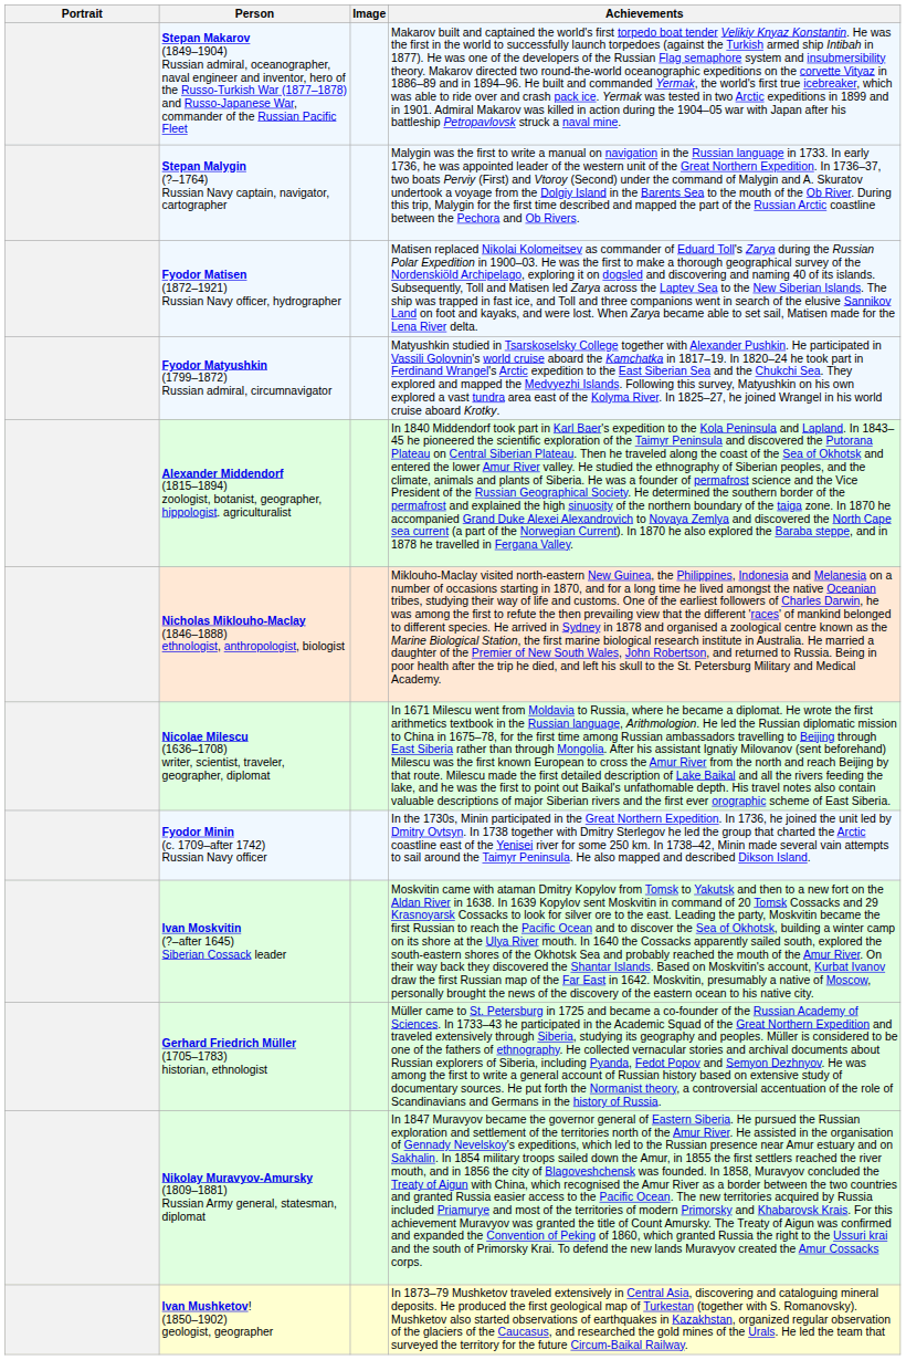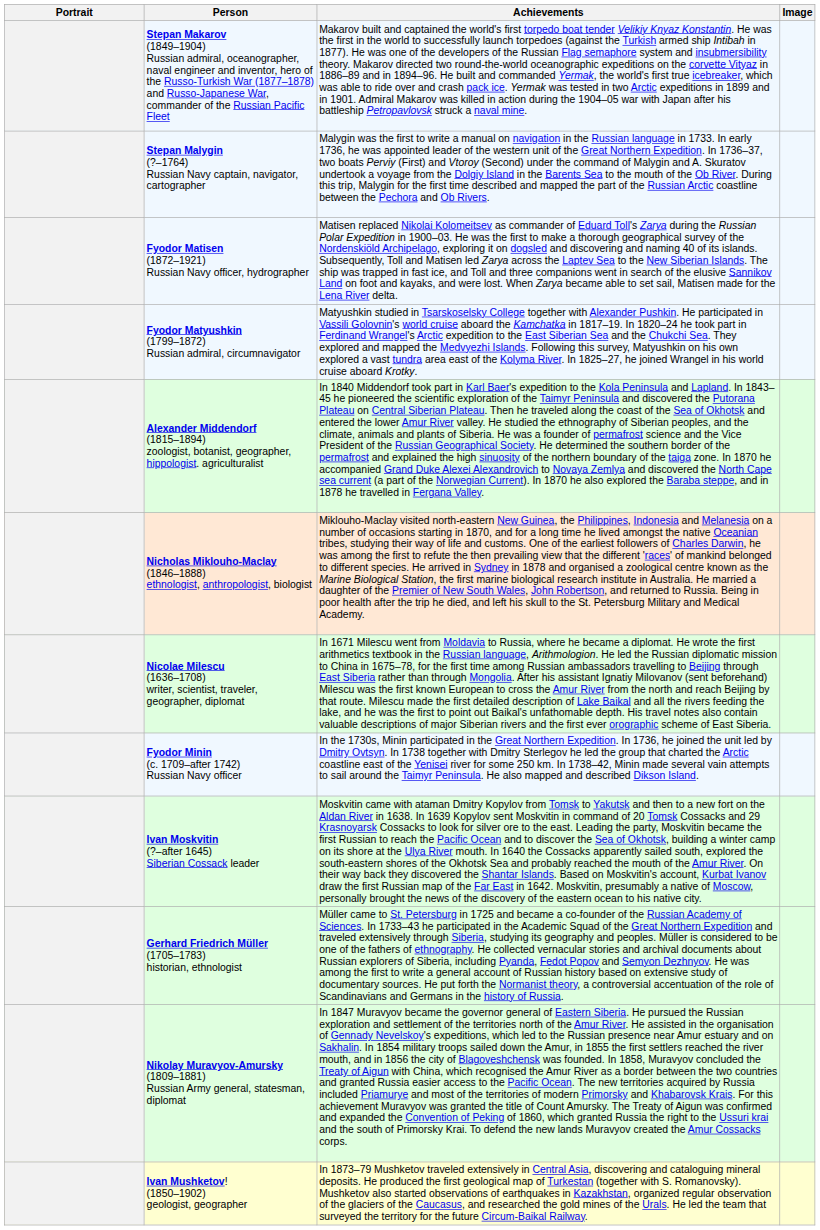 <table class="wikitable">
 <tr style="background:#ccc;">
 <th scope="col" width=18%>Portrait</th>
 <th scope="col" width=22%>Person</th>
+<th scope="col" width=60%>Achievements</th>
 <th scope="col">Image</th>
-<th scope="col" width=60%>Achievements</th>
 </tr>
 <tr style="background:#f0f8ff;">
 <th scope="row" align=center></th>
 <td><strong><a href='#'>Stepan Makarov</a></strong><br> (1849–1904)<br>Russian admiral, oceanographer, naval engineer and inventor, hero of the <a href='#'>Russo-Turkish War (1877–1878)</a> and <a href='#'>Russo-Japanese War</a>, commander of the <a href='#'>Russian Pacific Fleet</a></td>
+<td>Makarov built and captained the world's first <a href='#'>torpedo boat tender</a> <em><a href='#'>Velikiy Knyaz Konstantin</a></em>. He was the first in the world to successfully launch torpedoes (against the <a href='#'>Turkish</a> armed ship <em>Intibah</em> in 1877). He was one of the developers of the Russian <a href='#'>Flag semaphore</a> system and <a href='#'>insubmersibility</a> theory. Makarov directed two round-the-world oceanographic expeditions on the <a href='#'>corvette Vityaz</a> in 1886–89 and in 1894–96. He built and commanded <em><a href='#'>Yermak</a></em>, the world's first true <a href='#'>icebreaker</a>, which was able to ride over and crash <a href='#'>pack ice</a>. <em>Yermak</em> was tested in two <a href='#'>Arctic</a> expeditions in 1899 and in 1901. Admiral Makarov was killed in action during the 1904–05 war with Japan after his battleship <a href='#'><em>Petropavlovsk</em></a> struck a <a href='#'>naval mine</a>.<br><br></td>
 <td align=center></td>
-<td>Makarov built and captained the world's first <a href='#'>torpedo boat tender</a> <em><a href='#'>Velikiy Knyaz Konstantin</a></em>. He was the first in the world to successfully launch torpedoes (against the <a href='#'>Turkish</a> armed ship <em>Intibah</em> in 1877). He was one of the developers of the Russian <a href='#'>Flag semaphore</a> system and <a href='#'>insubmersibility</a> theory. Makarov directed two round-the-world oceanographic expeditions on the <a href='#'>corvette Vityaz</a> in 1886–89 and in 1894–96. He built and commanded <em><a href='#'>Yermak</a></em>, the world's first true <a href='#'>icebreaker</a>, which was able to ride over and crash <a href='#'>pack ice</a>. <em>Yermak</em> was tested in two <a href='#'>Arctic</a> expeditions in 1899 and in 1901. Admiral Makarov was killed in action during the 1904–05 war with Japan after his battleship <a href='#'><em>Petropavlovsk</em></a> struck a <a href='#'>naval mine</a>.<br><br></td>
 </tr>
 <tr style="background:#f0f8ff;">
 <th scope="row" align=center></th>
 <td><strong><a href='#'>Stepan Malygin</a></strong><br>(?–1764)<br>Russian Navy captain, navigator, cartographer<br><br></td>
+<td>Malygin was the first to write a manual on <a href='#'>navigation</a> in the <a href='#'>Russian language</a> in 1733. In early 1736, he was appointed leader of the western unit of the <a href='#'>Great Northern Expedition</a>. In 1736–37, two boats <em>Perviy</em> (First) and <em>Vtoroy</em> (Second) under the command of Malygin and A. Skuratov undertook a voyage from the <a href='#'>Dolgiy Island</a> in the <a href='#'>Barents Sea</a> to the mouth of the <a href='#'>Ob River</a>. During this trip, Malygin for the first time described and mapped the part of the <a href='#'>Russian Arctic</a> coastline between the <a href='#'>Pechora</a> and <a href='#'>Ob Rivers</a>.<br><br></td>
 <td align=center></td>
-<td>Malygin was the first to write a manual on <a href='#'>navigation</a> in the <a href='#'>Russian language</a> in 1733. In early 1736, he was appointed leader of the western unit of the <a href='#'>Great Northern Expedition</a>. In 1736–37, two boats <em>Perviy</em> (First) and <em>Vtoroy</em> (Second) under the command of Malygin and A. Skuratov undertook a voyage from the <a href='#'>Dolgiy Island</a> in the <a href='#'>Barents Sea</a> to the mouth of the <a href='#'>Ob River</a>. During this trip, Malygin for the first time described and mapped the part of the <a href='#'>Russian Arctic</a> coastline between the <a href='#'>Pechora</a> and <a href='#'>Ob Rivers</a>.<br><br></td>
 </tr>
 <tr style="background:#f0f8ff;">
 <th scope="row" align=center></th>
 <td><strong><a href='#'>Fyodor Matisen</a></strong><br>(1872–1921)<br>Russian Navy officer, hydrographer</td>
+<td>Matisen replaced <a href='#'>Nikolai Kolomeitsev</a> as commander of <a href='#'>Eduard Toll</a>'s <em><a href='#'>Zarya</a></em> during the <em>Russian Polar Expedition</em> in 1900–03. He was the first to make a thorough geographical survey of the <a href='#'>Nordenskiöld Archipelago</a>, exploring it on <a href='#'>dogsled</a> and discovering and naming 40 of its islands. Subsequently, Toll and Matisen led <em>Zarya</em> across the <a href='#'>Laptev Sea</a> to the <a href='#'>New Siberian Islands</a>. The ship was trapped in fast ice, and Toll and three companions went in search of the elusive <a href='#'>Sannikov Land</a> on foot and kayaks, and were lost. When <em>Zarya</em> became able to set sail, Matisen made for the <a href='#'>Lena River</a> delta.</td>
 <td align=center></td>
-<td>Matisen replaced <a href='#'>Nikolai Kolomeitsev</a> as commander of <a href='#'>Eduard Toll</a>'s <em><a href='#'>Zarya</a></em> during the <em>Russian Polar Expedition</em> in 1900–03. He was the first to make a thorough geographical survey of the <a href='#'>Nordenskiöld Archipelago</a>, exploring it on <a href='#'>dogsled</a> and discovering and naming 40 of its islands. Subsequently, Toll and Matisen led <em>Zarya</em> across the <a href='#'>Laptev Sea</a> to the <a href='#'>New Siberian Islands</a>. The ship was trapped in fast ice, and Toll and three companions went in search of the elusive <a href='#'>Sannikov Land</a> on foot and kayaks, and were lost. When <em>Zarya</em> became able to set sail, Matisen made for the <a href='#'>Lena River</a> delta.</td>
 </tr>
 <tr style="background:#f0f8ff;">
 <th scope="row" align=center></th>
 <td><strong><a href='#'>Fyodor Matyushkin</a></strong><br>(1799–1872)<br>Russian admiral, circumnavigator</td>
+<td>Matyushkin studied in <a href='#'>Tsarskoselsky College</a> together with <a href='#'>Alexander Pushkin</a>. He participated in <a href='#'>Vassili Golovnin</a>'s <a href='#'>world cruise</a> aboard the <em><a href='#'>Kamchatka</a></em> in 1817–19. In 1820–24 he took part in <a href='#'>Ferdinand Wrangel</a>'s <a href='#'>Arctic</a> expedition to the <a href='#'>East Siberian Sea</a> and the <a href='#'>Chukchi Sea</a>. They explored and mapped the <a href='#'>Medvyezhi Islands</a>. Following this survey, Matyushkin on his own explored a vast <a href='#'>tundra</a> area east of the <a href='#'>Kolyma River</a>. In 1825–27, he joined Wrangel in his world cruise aboard <em>Krotky</em>.</td>
 <td align=center></td>
-<td>Matyushkin studied in <a href='#'>Tsarskoselsky College</a> together with <a href='#'>Alexander Pushkin</a>. He participated in <a href='#'>Vassili Golovnin</a>'s <a href='#'>world cruise</a> aboard the <em><a href='#'>Kamchatka</a></em> in 1817–19. In 1820–24 he took part in <a href='#'>Ferdinand Wrangel</a>'s <a href='#'>Arctic</a> expedition to the <a href='#'>East Siberian Sea</a> and the <a href='#'>Chukchi Sea</a>. They explored and mapped the <a href='#'>Medvyezhi Islands</a>. Following this survey, Matyushkin on his own explored a vast <a href='#'>tundra</a> area east of the <a href='#'>Kolyma River</a>. In 1825–27, he joined Wrangel in his world cruise aboard <em>Krotky</em>.</td>
 </tr>
 <tr style="background:#dfffdf;">
 <th scope="row" align=center></th>
 <td><strong><a href='#'>Alexander Middendorf</a></strong><br>(1815–1894)<br>zoologist, botanist, geographer, <a href='#'>hippologist</a>. agriculturalist</td>
+<td>In 1840 Middendorf took part in <a href='#'>Karl Baer</a>'s expedition to the <a href='#'>Kola Peninsula</a> and <a href='#'>Lapland</a>. In 1843–45 he pioneered the scientific exploration of the <a href='#'>Taimyr Peninsula</a> and discovered the <a href='#'>Putorana Plateau</a> on <a href='#'>Central Siberian Plateau</a>. Then he traveled along the coast of the <a href='#'>Sea of Okhotsk</a> and entered the lower <a href='#'>Amur River</a> valley. He studied the ethnography of Siberian peoples, and the climate, animals and plants of Siberia. He was a founder of <a href='#'>permafrost</a> science and the Vice President of the <a href='#'>Russian Geographical Society</a>. He determined the southern border of the <a href='#'>permafrost</a> and explained the high <a href='#'>sinuosity</a> of the northern boundary of the <a href='#'>taiga</a> zone. In 1870 he accompanied <a href='#'>Grand Duke Alexei Alexandrovich</a> to <a href='#'>Novaya Zemlya</a> and discovered the <a href='#'>North Cape sea current</a> (a part of the <a href='#'>Norwegian Current</a>). In 1870 he also explored the <a href='#'>Baraba steppe</a>, and in 1878 he travelled in <a href='#'>Fergana Valley</a>.<br><br></td>
 <td align=center></td>
-<td>In 1840 Middendorf took part in <a href='#'>Karl Baer</a>'s expedition to the <a href='#'>Kola Peninsula</a> and <a href='#'>Lapland</a>. In 1843–45 he pioneered the scientific exploration of the <a href='#'>Taimyr Peninsula</a> and discovered the <a href='#'>Putorana Plateau</a> on <a href='#'>Central Siberian Plateau</a>. Then he traveled along the coast of the <a href='#'>Sea of Okhotsk</a> and entered the lower <a href='#'>Amur River</a> valley. He studied the ethnography of Siberian peoples, and the climate, animals and plants of Siberia. He was a founder of <a href='#'>permafrost</a> science and the Vice President of the <a href='#'>Russian Geographical Society</a>. He determined the southern border of the <a href='#'>permafrost</a> and explained the high <a href='#'>sinuosity</a> of the northern boundary of the <a href='#'>taiga</a> zone. In 1870 he accompanied <a href='#'>Grand Duke Alexei Alexandrovich</a> to <a href='#'>Novaya Zemlya</a> and discovered the <a href='#'>North Cape sea current</a> (a part of the <a href='#'>Norwegian Current</a>). In 1870 he also explored the <a href='#'>Baraba steppe</a>, and in 1878 he travelled in <a href='#'>Fergana Valley</a>.<br><br></td>
 </tr>
 <tr style="background:#ffe8d5;">
 <th scope="row" align=center></th>
 <td><strong><a href='#'>Nicholas Miklouho-Maclay</a></strong><br>(1846–1888)<br><a href='#'>ethnologist</a>, <a href='#'>anthropologist</a>, biologist</td>
+<td>Miklouho-Maclay visited north-eastern <a href='#'>New Guinea</a>, the <a href='#'>Philippines</a>, <a href='#'>Indonesia</a> and <a href='#'>Melanesia</a> on a number of occasions starting in 1870, and for a long time he lived amongst the native <a href='#'>Oceanian</a> tribes, studying their way of life and customs. One of the earliest followers of <a href='#'>Charles Darwin</a>, he was among the first to refute the then prevailing view that the different '<a href='#'>races</a>' of mankind belonged to different species. He arrived in <a href='#'>Sydney</a> in 1878 and organised a zoological centre known as the <em>Marine Biological Station</em>, the first marine biological research institute in Australia. He married a daughter of the <a href='#'>Premier of New South Wales</a>, <a href='#'>John Robertson</a>, and returned to Russia. Being in poor health after the trip he died, and left his skull to the St. Petersburg Military and Medical Academy.<br><br></td>
 <td align=center></td>
-<td>Miklouho-Maclay visited north-eastern <a href='#'>New Guinea</a>, the <a href='#'>Philippines</a>, <a href='#'>Indonesia</a> and <a href='#'>Melanesia</a> on a number of occasions starting in 1870, and for a long time he lived amongst the native <a href='#'>Oceanian</a> tribes, studying their way of life and customs. One of the earliest followers of <a href='#'>Charles Darwin</a>, he was among the first to refute the then prevailing view that the different '<a href='#'>races</a>' of mankind belonged to different species. He arrived in <a href='#'>Sydney</a> in 1878 and organised a zoological centre known as the <em>Marine Biological Station</em>, the first marine biological research institute in Australia. He married a daughter of the <a href='#'>Premier of New South Wales</a>, <a href='#'>John Robertson</a>, and returned to Russia. Being in poor health after the trip he died, and left his skull to the St. Petersburg Military and Medical Academy.<br><br></td>
 </tr>
 <tr style="background:#dfffdf;">
 <th scope="row" align=center></th>
 <td><strong><a href='#'>Nicolae Milescu</a></strong><br>(1636–1708)<br>writer, scientist, traveler, geographer, diplomat</td>
+<td>In 1671 Milescu went from <a href='#'>Moldavia</a> to Russia, where he became a diplomat. He wrote the first arithmetics textbook in the <a href='#'>Russian language</a>, <em>Arithmologion</em>. He led the Russian diplomatic mission to China in 1675–78, for the first time among Russian ambassadors travelling to <a href='#'>Beijing</a> through <a href='#'>East Siberia</a> rather than through <a href='#'>Mongolia</a>. After his assistant Ignatiy Milovanov (sent beforehand) Milescu was the first known European to cross the <a href='#'>Amur River</a> from the north and reach Beijing by that route. Milescu made the first detailed description of <a href='#'>Lake Baikal</a> and all the rivers feeding the lake, and he was the first to point out Baikal's unfathomable depth. His travel notes also contain valuable descriptions of major Siberian rivers and the first ever <a href='#'>orographic</a> scheme of East Siberia.</td>
 <td align=center></td>
-<td>In 1671 Milescu went from <a href='#'>Moldavia</a> to Russia, where he became a diplomat. He wrote the first arithmetics textbook in the <a href='#'>Russian language</a>, <em>Arithmologion</em>. He led the Russian diplomatic mission to China in 1675–78, for the first time among Russian ambassadors travelling to <a href='#'>Beijing</a> through <a href='#'>East Siberia</a> rather than through <a href='#'>Mongolia</a>. After his assistant Ignatiy Milovanov (sent beforehand) Milescu was the first known European to cross the <a href='#'>Amur River</a> from the north and reach Beijing by that route. Milescu made the first detailed description of <a href='#'>Lake Baikal</a> and all the rivers feeding the lake, and he was the first to point out Baikal's unfathomable depth. His travel notes also contain valuable descriptions of major Siberian rivers and the first ever <a href='#'>orographic</a> scheme of East Siberia.</td>
 </tr>
 <tr style="background:#f0f8ff;">
 <th scope="row"></th>
 <td><strong><a href='#'>Fyodor Minin</a></strong><br>(c. 1709–after 1742)<br>Russian Navy officer</td>
+<td>In the 1730s, Minin participated in the <a href='#'>Great Northern Expedition</a>. In 1736, he joined the unit led by <a href='#'>Dmitry Ovtsyn</a>. In 1738 together with Dmitry Sterlegov he led the group that charted the <a href='#'>Arctic</a> coastline east of the <a href='#'>Yenisei</a> river for some 250 km. In 1738–42, Minin made several vain attempts to sail around the <a href='#'>Taimyr Peninsula</a>. He also mapped and described <a href='#'>Dikson Island</a>.<br><br></td>
 <td align=center></td>
-<td>In the 1730s, Minin participated in the <a href='#'>Great Northern Expedition</a>. In 1736, he joined the unit led by <a href='#'>Dmitry Ovtsyn</a>. In 1738 together with Dmitry Sterlegov he led the group that charted the <a href='#'>Arctic</a> coastline east of the <a href='#'>Yenisei</a> river for some 250 km. In 1738–42, Minin made several vain attempts to sail around the <a href='#'>Taimyr Peninsula</a>. He also mapped and described <a href='#'>Dikson Island</a>.<br><br></td>
 </tr>
 <tr style="background:#dfffdf;">
 <th scope="row"></th>
 <td><strong><a href='#'>Ivan Moskvitin</a></strong><br>(?–after 1645)<br><a href='#'>Siberian Cossack</a> leader</td>
+<td>Moskvitin came with ataman Dmitry Kopylov from <a href='#'>Tomsk</a> to <a href='#'>Yakutsk</a> and then to a new fort on the <a href='#'>Aldan River</a> in 1638. In 1639 Kopylov sent Moskvitin in command of 20 <a href='#'>Tomsk</a> Cossacks and 29 <a href='#'>Krasnoyarsk</a> Cossacks to look for silver ore to the east. Leading the party, Moskvitin became the first Russian to reach the <a href='#'>Pacific Ocean</a> and to discover the <a href='#'>Sea of Okhotsk</a>, building a winter camp on its shore at the <a href='#'>Ulya River</a> mouth. In 1640 the Cossacks apparently sailed south, explored the south-eastern shores of the Okhotsk Sea and probably reached the mouth of the <a href='#'>Amur River</a>. On their way back they discovered the <a href='#'>Shantar Islands</a>. Based on Moskvitin's account, <a href='#'>Kurbat Ivanov</a> draw the first Russian map of the <a href='#'>Far East</a> in 1642. Moskvitin, presumably a native of <a href='#'>Moscow</a>, personally brought the news of the discovery of the eastern ocean to his native city.</td>
 <td align=center></td>
-<td>Moskvitin came with ataman Dmitry Kopylov from <a href='#'>Tomsk</a> to <a href='#'>Yakutsk</a> and then to a new fort on the <a href='#'>Aldan River</a> in 1638. In 1639 Kopylov sent Moskvitin in command of 20 <a href='#'>Tomsk</a> Cossacks and 29 <a href='#'>Krasnoyarsk</a> Cossacks to look for silver ore to the east. Leading the party, Moskvitin became the first Russian to reach the <a href='#'>Pacific Ocean</a> and to discover the <a href='#'>Sea of Okhotsk</a>, building a winter camp on its shore at the <a href='#'>Ulya River</a> mouth. In 1640 the Cossacks apparently sailed south, explored the south-eastern shores of the Okhotsk Sea and probably reached the mouth of the <a href='#'>Amur River</a>. On their way back they discovered the <a href='#'>Shantar Islands</a>. Based on Moskvitin's account, <a href='#'>Kurbat Ivanov</a> draw the first Russian map of the <a href='#'>Far East</a> in 1642. Moskvitin, presumably a native of <a href='#'>Moscow</a>, personally brought the news of the discovery of the eastern ocean to his native city.</td>
 </tr>
 <tr style="background:#dfffdf;">
 <th scope="row" align=center></th>
 <td><strong><a href='#'>Gerhard Friedrich Müller</a></strong><br>(1705–1783)<br>historian, ethnologist</td>
+<td>Müller came to <a href='#'>St. Petersburg</a> in 1725 and became a co-founder of the <a href='#'>Russian Academy of Sciences</a>. In 1733–43 he participated in the Academic Squad of the <a href='#'>Great Northern Expedition</a> and traveled extensively through <a href='#'>Siberia</a>, studying its geography and peoples. Müller is considered to be one of the fathers of <a href='#'>ethnography</a>. He collected vernacular stories and archival documents about Russian explorers of Siberia, including <a href='#'>Pyanda</a>, <a href='#'>Fedot Popov</a> and <a href='#'>Semyon Dezhnyov</a>. He was among the first to write a general account of Russian history based on extensive study of documentary sources. He put forth the <a href='#'>Normanist theory</a>, a controversial accentuation of the role of Scandinavians and Germans in the <a href='#'>history of Russia</a>.</td>
 <td align=center></td>
-<td>Müller came to <a href='#'>St. Petersburg</a> in 1725 and became a co-founder of the <a href='#'>Russian Academy of Sciences</a>. In 1733–43 he participated in the Academic Squad of the <a href='#'>Great Northern Expedition</a> and traveled extensively through <a href='#'>Siberia</a>, studying its geography and peoples. Müller is considered to be one of the fathers of <a href='#'>ethnography</a>. He collected vernacular stories and archival documents about Russian explorers of Siberia, including <a href='#'>Pyanda</a>, <a href='#'>Fedot Popov</a> and <a href='#'>Semyon Dezhnyov</a>. He was among the first to write a general account of Russian history based on extensive study of documentary sources. He put forth the <a href='#'>Normanist theory</a>, a controversial accentuation of the role of Scandinavians and Germans in the <a href='#'>history of Russia</a>.</td>
 </tr>
 <tr style="background:#dfffdf;">
 <th scope="row" align=center></th>
 <td><strong><a href='#'>Nikolay Muravyov-Amursky</a></strong><br>(1809–1881)<br>Russian Army general, statesman, diplomat</td>
+<td>In 1847 Muravyov became the governor general of <a href='#'>Eastern Siberia</a>. He pursued the Russian exploration and settlement of the territories north of the <a href='#'>Amur River</a>. He assisted in the organisation of <a href='#'>Gennady Nevelskoy</a>'s expeditions, which led to the Russian presence near Amur estuary and on <a href='#'>Sakhalin</a>. In 1854 military troops sailed down the Amur, in 1855 the first settlers reached the river mouth, and in 1856 the city of <a href='#'>Blagoveshchensk</a> was founded. In 1858, Muravyov concluded the <a href='#'>Treaty of Aigun</a> with China, which recognised the Amur River as a border between the two countries and granted Russia easier access to the <a href='#'>Pacific Ocean</a>. The new territories acquired by Russia included <a href='#'>Priamurye</a> and most of the territories of modern <a href='#'>Primorsky</a> and <a href='#'>Khabarovsk Krais</a>. For this achievement Muravyov was granted the title of Count Amursky. The Treaty of Aigun was confirmed and expanded the <a href='#'>Convention of Peking</a> of 1860, which granted Russia the right to the <a href='#'>Ussuri krai</a> and the south of Primorsky Krai. To defend the new lands Muravyov created the <a href='#'>Amur Cossacks</a> corps.<br><br></td>
 <td align=center></td>
-<td>In 1847 Muravyov became the governor general of <a href='#'>Eastern Siberia</a>. He pursued the Russian exploration and settlement of the territories north of the <a href='#'>Amur River</a>. He assisted in the organisation of <a href='#'>Gennady Nevelskoy</a>'s expeditions, which led to the Russian presence near Amur estuary and on <a href='#'>Sakhalin</a>. In 1854 military troops sailed down the Amur, in 1855 the first settlers reached the river mouth, and in 1856 the city of <a href='#'>Blagoveshchensk</a> was founded. In 1858, Muravyov concluded the <a href='#'>Treaty of Aigun</a> with China, which recognised the Amur River as a border between the two countries and granted Russia easier access to the <a href='#'>Pacific Ocean</a>. The new territories acquired by Russia included <a href='#'>Priamurye</a> and most of the territories of modern <a href='#'>Primorsky</a> and <a href='#'>Khabarovsk Krais</a>. For this achievement Muravyov was granted the title of Count Amursky. The Treaty of Aigun was confirmed and expanded the <a href='#'>Convention of Peking</a> of 1860, which granted Russia the right to the <a href='#'>Ussuri krai</a> and the south of Primorsky Krai. To defend the new lands Muravyov created the <a href='#'>Amur Cossacks</a> corps.<br><br></td>
 </tr>
 <tr style="background:#ffffd0;">
 <th scope="row" align=center></th>
 <td><strong><a href='#'>Ivan Mushketov</a></strong>!<br>(1850–1902)<br>geologist, geographer</td>
+<td>In 1873–79 Mushketov traveled extensively in <a href='#'>Central Asia</a>, discovering and cataloguing mineral deposits. He produced the first geological map of <a href='#'>Turkestan</a> (together with S. Romanovsky). Mushketov also started observations of earthquakes in <a href='#'>Kazakhstan</a>, organized regular observation of the glaciers of the <a href='#'>Caucasus</a>, and researched the gold mines of the <a href='#'>Urals</a>. He led the team that surveyed the territory for the future <a href='#'>Circum-Baikal Railway</a>.</td>
 <td align=center></td>
-<td>In 1873–79 Mushketov traveled extensively in <a href='#'>Central Asia</a>, discovering and cataloguing mineral deposits. He produced the first geological map of <a href='#'>Turkestan</a> (together with S. Romanovsky). Mushketov also started observations of earthquakes in <a href='#'>Kazakhstan</a>, organized regular observation of the glaciers of the <a href='#'>Caucasus</a>, and researched the gold mines of the <a href='#'>Urals</a>. He led the team that surveyed the territory for the future <a href='#'>Circum-Baikal Railway</a>.</td>
 </tr>
 </table>
